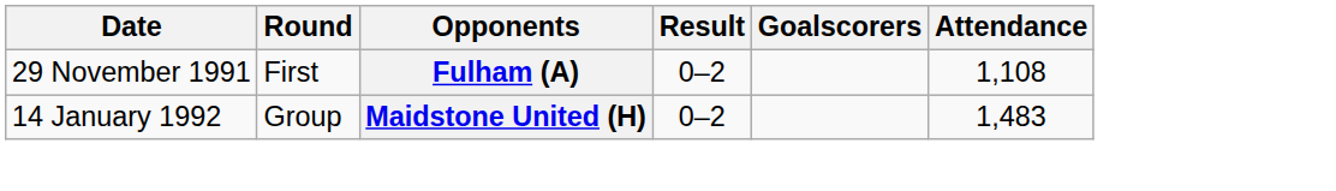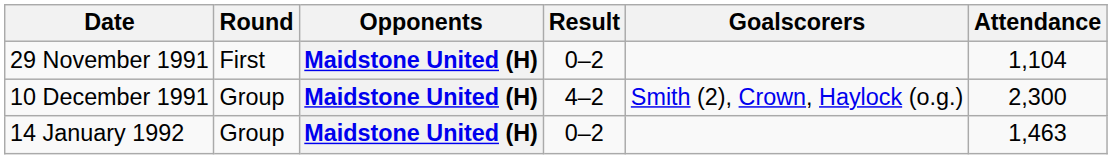 <table class="wikitable plainrowheaders sortable">
 <tr>
 <th scope=col>Date</th>
 <th scope=col>Round</th>
 <th scope=col>Opponents</th>
 <th scope=col>Result</th>
 <th scope=col class=unsortable>Goalscorers</th>
 <th scope=col>Attendance</th>
 </tr>
 <tr>
 <td>29 November 1991</td>
 <td>First</td>
-<th scope=row><a href='#'>Fulham</a> (A)</th>
+<th scope=row><a href='#'>Maidstone United</a> (H)</th>
 <td align=center>0–2</td>
 <td></td>
-<td align=center>1,108</td>
+<td align=center>1,104</td>
+</tr>
+<tr>
+<td>10 December 1991</td>
+<td>Group</td>
+<th scope=row><a href='#'>Maidstone United</a> (H)</th>
+<td align=center>4–2</td>
+<td><a href='#'>Smith</a> (2), <a href='#'>Crown</a>, <a href='#'>Haylock</a> (o.g.)</td>
+<td align=center>2,300</td>
 </tr>
 <tr>
 <td>14 January 1992</td>
 <td>Group</td>
 <th scope=row><a href='#'>Maidstone United</a> (H)</th>
 <td align=center>0–2</td>
 <td></td>
-<td align=center>1,483</td>
+<td align=center>1,463</td>
 </tr>
 </table>
